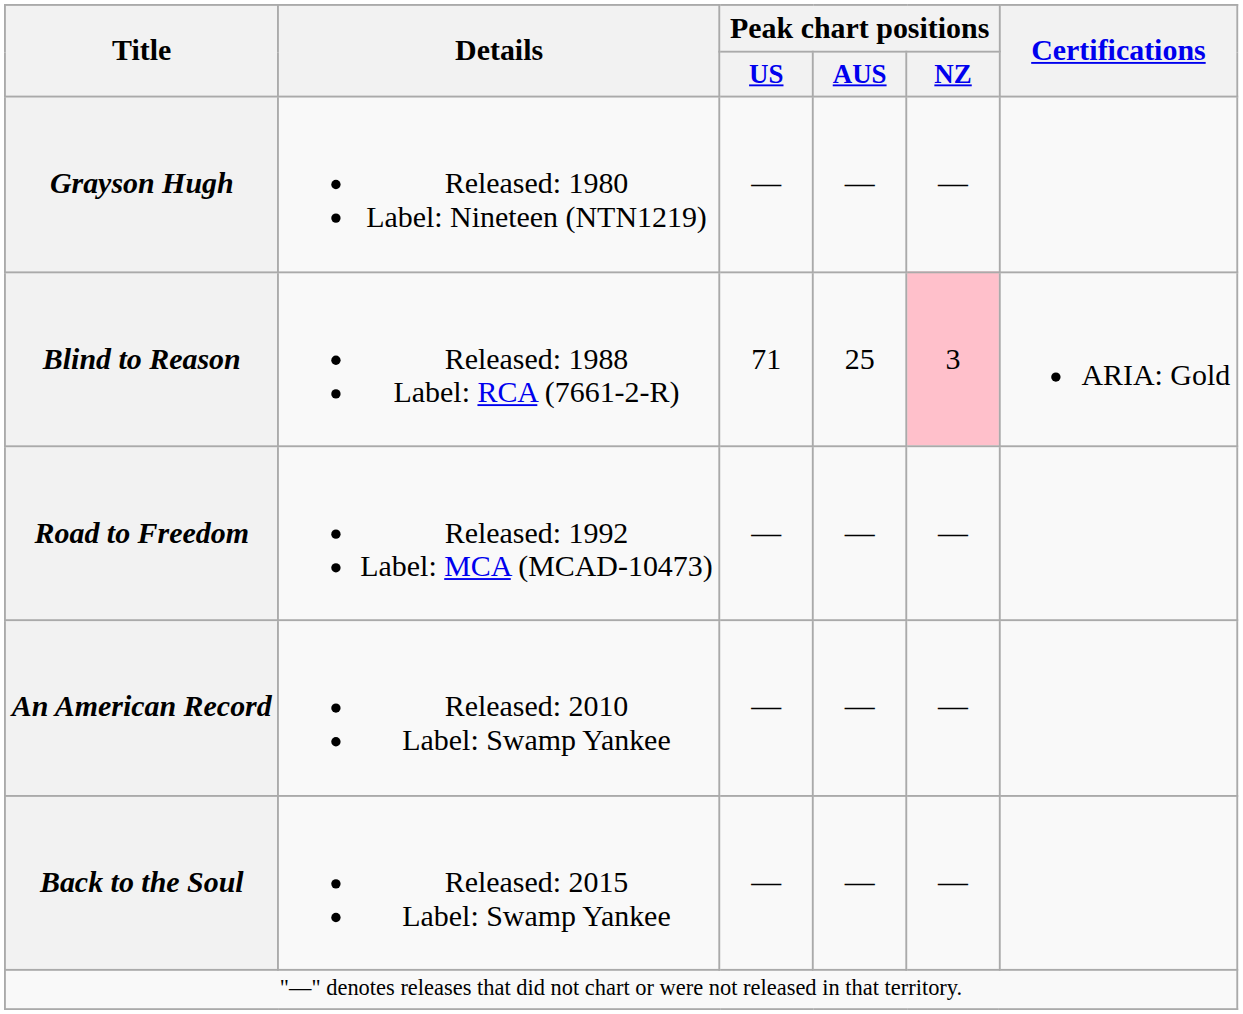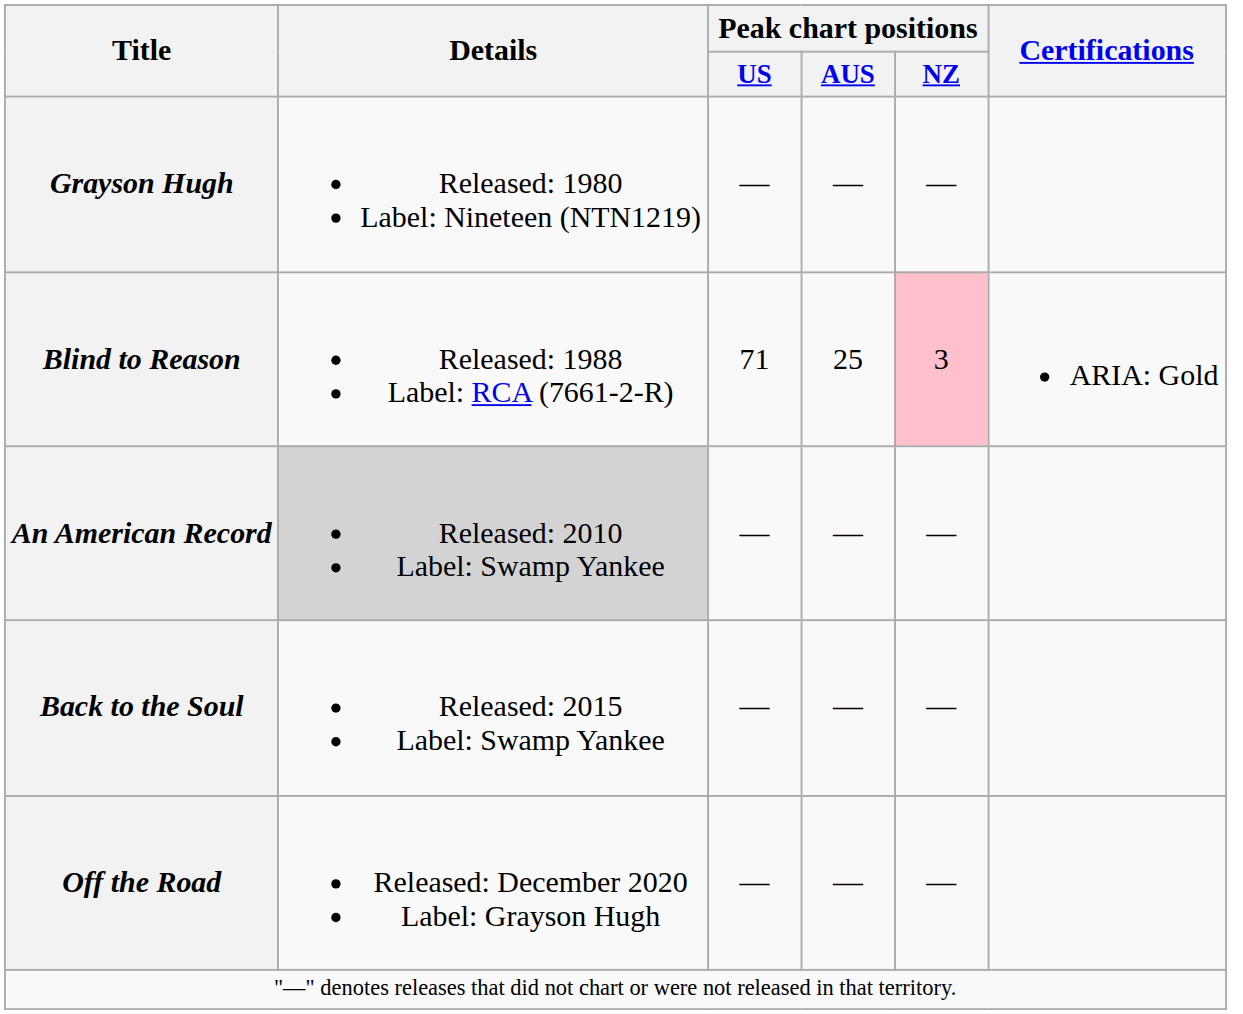 <table class="wikitable plainrowheaders" style="text-align:center;">
 <tr>
 <th rowspan="2">Title</th>
 <th rowspan="2">Details</th>
 <th colspan="3">Peak chart positions</th>
 <th rowspan="2"><a href='#'>Certifications</a></th>
 </tr>
 <tr>
 <th scope="col" style="width:3em;font-size:90%;"><a href='#'>US</a><br></th>
 <th scope="col" style="width:3em;font-size:90%;"><a href='#'>AUS</a><br></th>
 <th scope="col" style="width:3em;font-size:90%;"><a href='#'>NZ</a><br></th>
 </tr>
 <tr>
 <th scope="row"><em>Grayson Hugh</em></th>
 <td><br><ul><li>Released: 1980</li><li>Label: Nineteen (NTN1219)</li></ul></td>
 <td>—</td>
 <td>—</td>
 <td>—</td>
 <td></td>
 </tr>
 <tr>
 <th scope="row"><em>Blind to Reason</em></th>
 <td><br><ul><li>Released: 1988</li><li>Label: <a href='#'>RCA</a> (7661-2-R)</li></ul></td>
 <td>71</td>
 <td>25</td>
 <td style="background: pink;">3</td>
 <td><br><ul><li>ARIA: Gold</li></ul></td>
 </tr>
 <tr>
-<th scope="row"><em>Road to Freedom</em></th>
-<td><br><ul><li>Released: 1992</li><li>Label: <a href='#'>MCA</a> (MCAD-10473)</li></ul></td>
-<td>—</td>
-<td>—</td>
-<td>—</td>
-<td></td>
-</tr>
-<tr>
 <th scope="row"><em>An American Record</em></th>
-<td><br><ul><li>Released: 2010</li><li>Label: Swamp Yankee</li></ul></td>
+<td style="background: lightgrey;"><br><ul><li>Released: 2010</li><li>Label: Swamp Yankee</li></ul></td>
 <td>—</td>
 <td>—</td>
 <td>—</td>
 <td></td>
 </tr>
 <tr>
 <th scope="row"><em>Back to the Soul</em></th>
 <td><br><ul><li>Released: 2015</li><li>Label: Swamp Yankee</li></ul></td>
 <td>—</td>
 <td>—</td>
 <td>—</td>
 <td></td>
 </tr>
 <tr>
+<th scope="row"><em>Off the Road</em></th>
+<td><br><ul><li>Released: December 2020</li><li>Label: Grayson Hugh</li></ul></td>
+<td>—</td>
+<td>—</td>
+<td>—</td>
+<td></td>
+</tr>
+<tr>
 <td colspan="6" style="text-align:center; font-size:9pt;">"—" denotes releases that did not chart or were not released in that territory.</td>
 </tr>
 </table>
